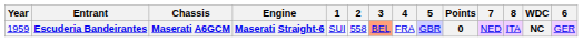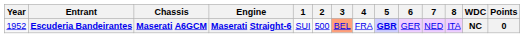 <table class="wikitable" style="text-align:center; font-size:90%">
 <tr>
 <th>Year</th>
 <th>Entrant</th>
 <th>Chassis</th>
 <th>Engine</th>
 <th>1</th>
 <th>2</th>
 <th>3</th>
 <th>4</th>
 <th>5</th>
-<th>Points</th>
+<th>6</th>
 <th>7</th>
 <th>8</th>
 <th>WDC</th>
-<th>6</th>
+<th>Points</th>
 </tr>
 <tr>
-<td><a href='#'>1959</a></td>
+<td><a href='#'>1952</a></td>
 <th><a href='#'>Escuderia Bandeirantes</a></th>
 <th><a href='#'>Maserati</a> <a href='#'>A6GCM</a></th>
 <th><a href='#'>Maserati</a> <a href='#'>Straight-6</a></th>
 <td><a href='#'>SUI</a></td>
-<td><a href='#'>558</a></td>
+<td><a href='#'>500</a></td>
 <td style="background: lightsalmon;"><a href='#'>BEL</a></td>
 <td><a href='#'>FRA</a></td>
-<td style="background:#CFCFFF;"><a href='#'>GBR</a><br></td>
-<th>0</th>
+<td style="background:#CFCFFF;"><strong><a href='#'>GBR</a><br></strong></td>
+<td style="background:#EFCFFF;"><a href='#'>GER</a><br></td>
 <td style="background:#EFCFFF;"><a href='#'>NED</a><br></td>
 <td style="background:#EFCFFF;"><a href='#'>ITA</a><br></td>
 <th>NC</th>
-<td style="background:#EFCFFF;"><a href='#'>GER</a><br></td>
+<th>0</th>
 </tr>
 </table>
